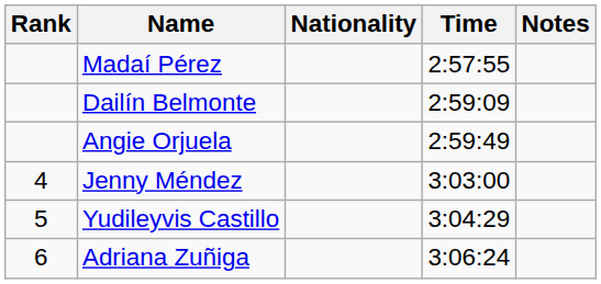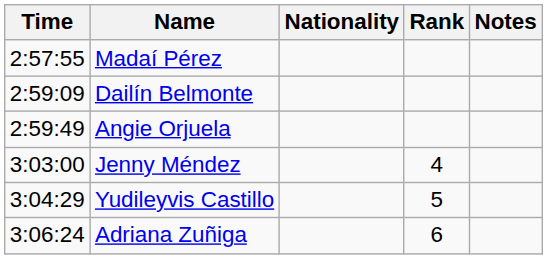 <table class="wikitable sortable" style="text-align:center">
 <tr>
-<th>Rank</th>
+<th>Time</th>
 <th>Name</th>
 <th>Nationality</th>
-<th>Time</th>
+<th>Rank</th>
 <th>Notes</th>
 </tr>
 <tr>
-<td></td>
+<td>2:57:55</td>
 <td align=left><a href='#'>Madaí Pérez</a></td>
 <td align=left></td>
-<td>2:57:55</td>
+<td></td>
 <td></td>
 </tr>
 <tr>
-<td></td>
+<td>2:59:09</td>
 <td align=left><a href='#'>Dailín Belmonte</a></td>
 <td align=left></td>
-<td>2:59:09</td>
+<td></td>
 <td></td>
 </tr>
 <tr>
-<td></td>
+<td>2:59:49</td>
 <td align=left><a href='#'>Angie Orjuela</a></td>
 <td align=left></td>
-<td>2:59:49</td>
+<td></td>
 <td></td>
 </tr>
 <tr>
-<td>4</td>
+<td>3:03:00</td>
 <td align=left><a href='#'>Jenny Méndez</a></td>
 <td align=left></td>
-<td>3:03:00</td>
+<td>4</td>
 <td></td>
 </tr>
 <tr>
-<td>5</td>
+<td>3:04:29</td>
 <td align=left><a href='#'>Yudileyvis Castillo</a></td>
 <td align=left></td>
-<td>3:04:29</td>
+<td>5</td>
 <td></td>
 </tr>
 <tr>
-<td>6</td>
+<td>3:06:24</td>
 <td align=left><a href='#'>Adriana Zuñiga</a></td>
 <td align=left></td>
-<td>3:06:24</td>
+<td>6</td>
 <td></td>
 </tr>
 </table>
